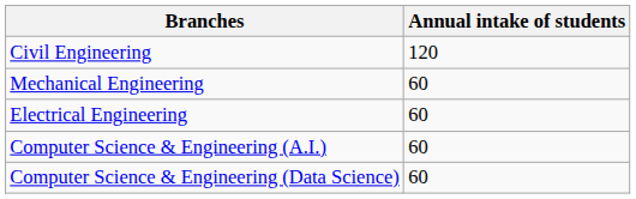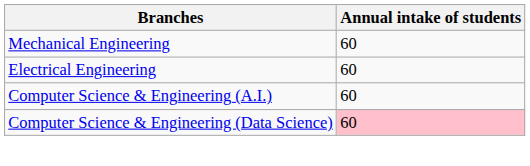 <table class="wikitable">
 <tr>
 <th>Branches</th>
 <th>Annual intake of students</th>
-</tr>
-<tr>
-<td><a href='#'>Civil Engineering</a></td>
-<td>120</td>
 </tr>
 <tr>
 <td><a href='#'>Mechanical Engineering</a></td>
 <td>60</td>
 </tr>
 <tr>
 <td><a href='#'>Electrical Engineering</a></td>
 <td>60</td>
 </tr>
 <tr>
 <td><a href='#'>Computer Science & Engineering (A.I.)</a></td>
 <td>60</td>
 </tr>
 <tr>
 <td><a href='#'>Computer Science & Engineering (Data Science)</a></td>
-<td>60</td>
+<td style="background: pink;">60</td>
 </tr>
 </table>
